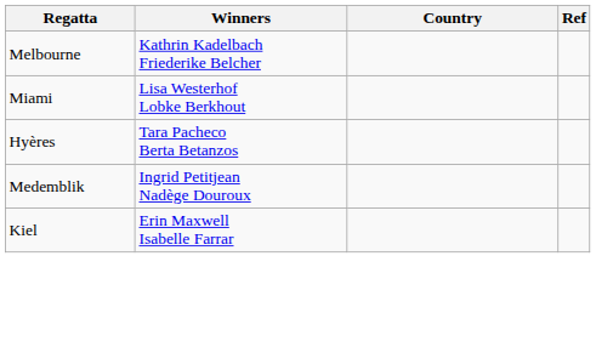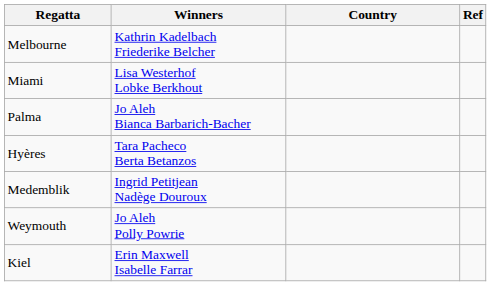 <table class="wikitable">
 <tr>
 <th width=120>Regatta</th>
 <th style="width:200px;">Winners</th>
 <th style="width:200px;">Country</th>
 <th>Ref</th>
 </tr>
 <tr>
 <td>Melbourne</td>
 <td><a href='#'>Kathrin Kadelbach</a><br><a href='#'>Friederike Belcher</a></td>
 <td></td>
 <td></td>
 </tr>
 <tr>
 <td>Miami</td>
 <td><a href='#'>Lisa Westerhof</a><br><a href='#'>Lobke Berkhout</a></td>
 <td></td>
 <td></td>
 </tr>
 <tr>
+<td>Palma</td>
+<td><a href='#'>Jo Aleh</a><br><a href='#'>Bianca Barbarich-Bacher</a></td>
+<td></td>
+<td></td>
+</tr>
+<tr>
 <td>Hyères</td>
 <td><a href='#'>Tara Pacheco</a><br><a href='#'>Berta Betanzos</a></td>
 <td></td>
 <td></td>
 </tr>
 <tr>
 <td>Medemblik</td>
 <td><a href='#'>Ingrid Petitjean</a><br><a href='#'>Nadège Douroux</a></td>
 <td></td>
 <td></td>
 </tr>
 <tr>
+<td>Weymouth</td>
+<td><a href='#'>Jo Aleh</a><br><a href='#'>Polly Powrie</a></td>
+<td></td>
+<td></td>
+</tr>
+<tr>
 <td>Kiel</td>
 <td><a href='#'>Erin Maxwell</a><br><a href='#'>Isabelle Farrar</a></td>
 <td></td>
 <td></td>
 </tr>
 </table>
